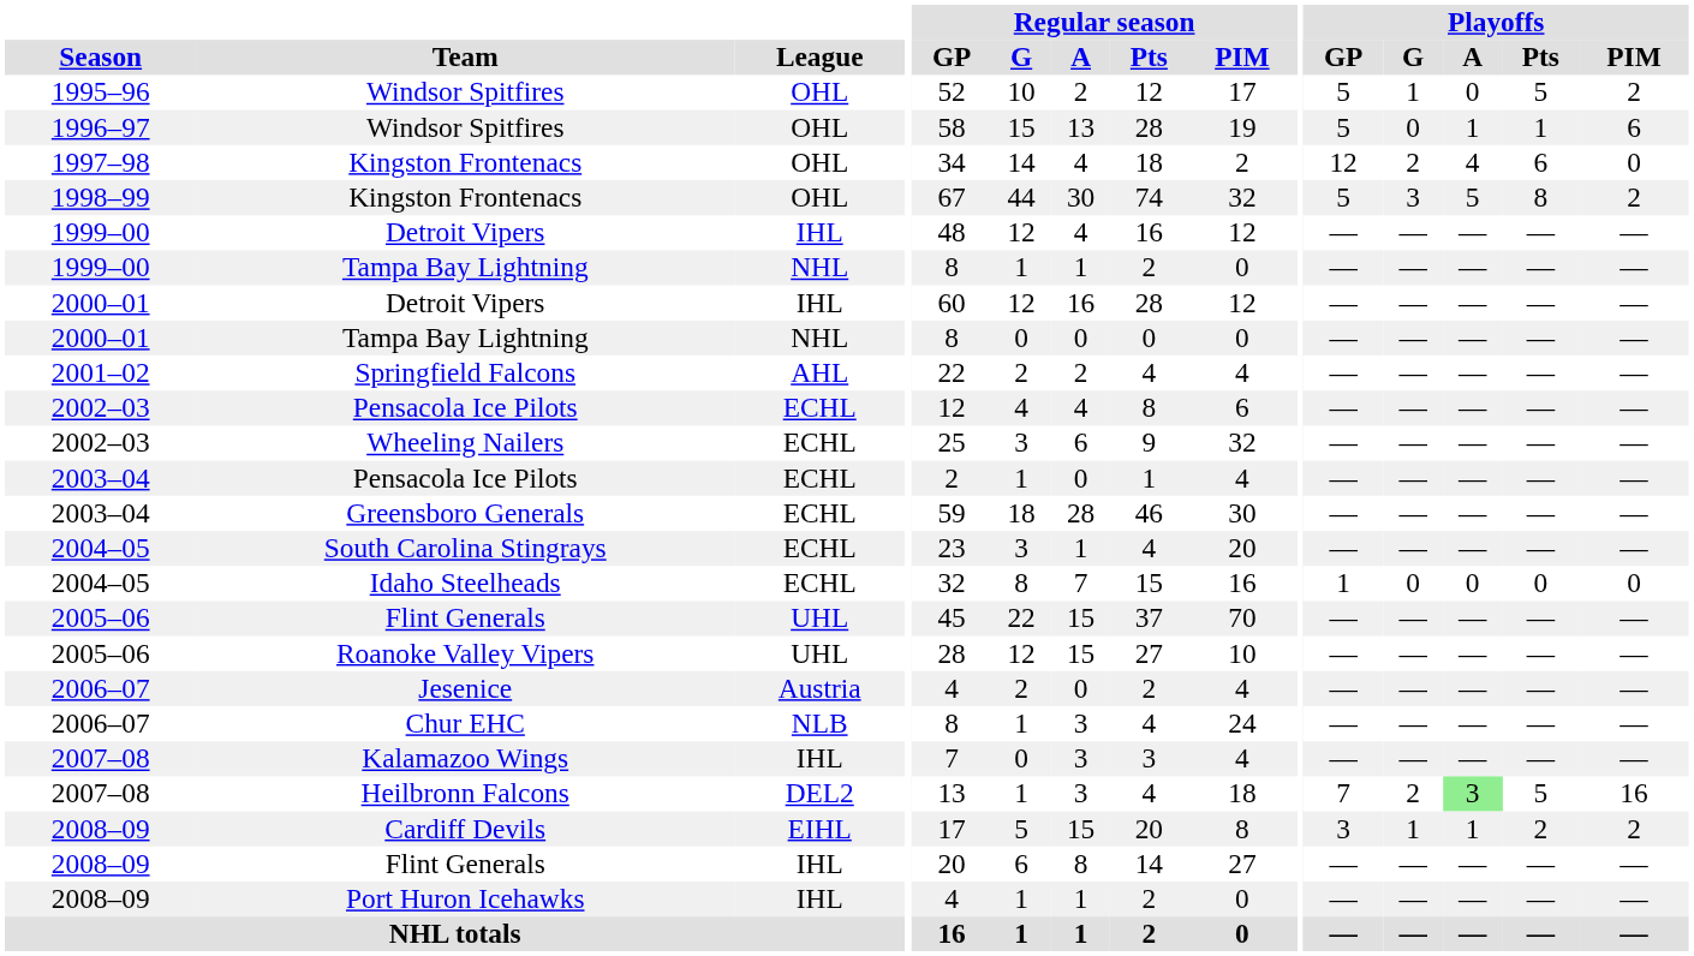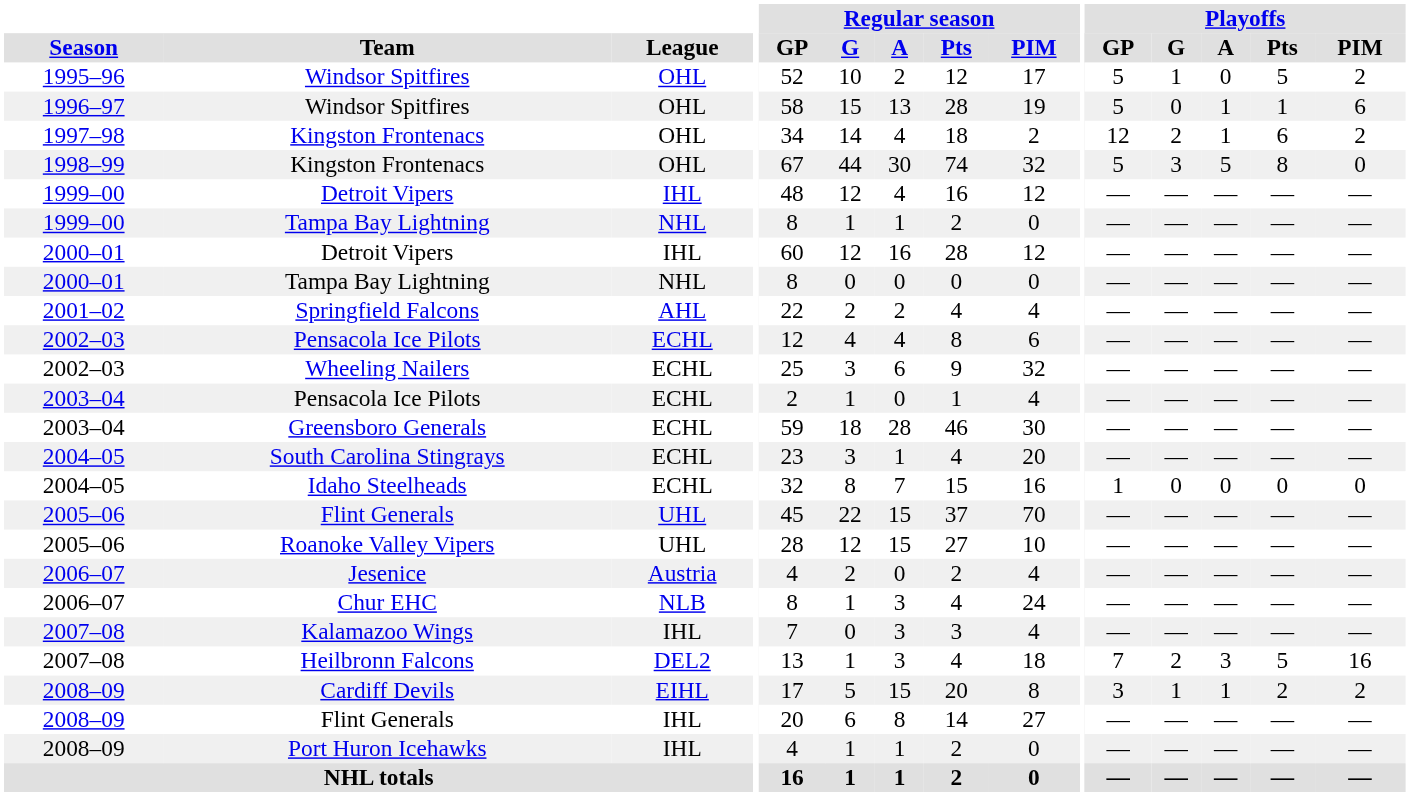 <table border="0" cellpadding="1" cellspacing="0" style="text-align:center; width:60em">
 <tr bgcolor="#e0e0e0">
 <th colspan="3" bgcolor="#ffffff"></th>
 <th rowspan="99" bgcolor="#ffffff"></th>
 <th colspan="5"><a href='#'>Regular season</a></th>
 <th rowspan="99" bgcolor="#ffffff"></th>
 <th colspan="5"><a href='#'>Playoffs</a></th>
 </tr>
 <tr bgcolor="#e0e0e0">
 <th><a href='#'>Season</a></th>
 <th>Team</th>
 <th>League</th>
 <th>GP</th>
 <th><a href='#'>G</a></th>
 <th><a href='#'>A</a></th>
 <th><a href='#'>Pts</a></th>
 <th><a href='#'>PIM</a></th>
 <th>GP</th>
 <th>G</th>
 <th>A</th>
 <th>Pts</th>
 <th>PIM</th>
 </tr>
 <tr ALIGN="center">
 <td><a href='#'>1995–96</a></td>
 <td><a href='#'>Windsor Spitfires</a></td>
 <td><a href='#'>OHL</a></td>
 <td>52</td>
 <td>10</td>
 <td>2</td>
 <td>12</td>
 <td>17</td>
 <td>5</td>
 <td>1</td>
 <td>0</td>
 <td>5</td>
 <td>2</td>
 </tr>
 <tr ALIGN="center" bgcolor="#f0f0f0">
 <td><a href='#'>1996–97</a></td>
 <td>Windsor Spitfires</td>
 <td>OHL</td>
 <td>58</td>
 <td>15</td>
 <td>13</td>
 <td>28</td>
 <td>19</td>
 <td>5</td>
 <td>0</td>
 <td>1</td>
 <td>1</td>
 <td>6</td>
 </tr>
 <tr ALIGN="center">
 <td><a href='#'>1997–98</a></td>
 <td><a href='#'>Kingston Frontenacs</a></td>
 <td>OHL</td>
 <td>34</td>
 <td>14</td>
 <td>4</td>
 <td>18</td>
 <td>2</td>
 <td>12</td>
 <td>2</td>
-<td>4</td>
+<td>1</td>
 <td>6</td>
-<td>0</td>
+<td>2</td>
 </tr>
 <tr ALIGN="center" bgcolor="#f0f0f0">
 <td><a href='#'>1998–99</a></td>
 <td>Kingston Frontenacs</td>
 <td>OHL</td>
 <td>67</td>
 <td>44</td>
 <td>30</td>
 <td>74</td>
 <td>32</td>
 <td>5</td>
 <td>3</td>
 <td>5</td>
 <td>8</td>
-<td>2</td>
+<td>0</td>
 </tr>
 <tr ALIGN="center">
 <td><a href='#'>1999–00</a></td>
 <td><a href='#'>Detroit Vipers</a></td>
 <td><a href='#'>IHL</a></td>
 <td>48</td>
 <td>12</td>
 <td>4</td>
 <td>16</td>
 <td>12</td>
 <td>—</td>
 <td>—</td>
 <td>—</td>
 <td>—</td>
 <td>—</td>
 </tr>
 <tr ALIGN="center" bgcolor="#f0f0f0">
 <td><a href='#'>1999–00</a></td>
 <td><a href='#'>Tampa Bay Lightning</a></td>
 <td><a href='#'>NHL</a></td>
 <td>8</td>
 <td>1</td>
 <td>1</td>
 <td>2</td>
 <td>0</td>
 <td>—</td>
 <td>—</td>
 <td>—</td>
 <td>—</td>
 <td>—</td>
 </tr>
 <tr ALIGN="center">
 <td><a href='#'>2000–01</a></td>
 <td>Detroit Vipers</td>
 <td>IHL</td>
 <td>60</td>
 <td>12</td>
 <td>16</td>
 <td>28</td>
 <td>12</td>
 <td>—</td>
 <td>—</td>
 <td>—</td>
 <td>—</td>
 <td>—</td>
 </tr>
 <tr ALIGN="center" bgcolor="#f0f0f0">
 <td><a href='#'>2000–01</a></td>
 <td>Tampa Bay Lightning</td>
 <td>NHL</td>
 <td>8</td>
 <td>0</td>
 <td>0</td>
 <td>0</td>
 <td>0</td>
 <td>—</td>
 <td>—</td>
 <td>—</td>
 <td>—</td>
 <td>—</td>
 </tr>
 <tr ALIGN="center">
 <td><a href='#'>2001–02</a></td>
 <td><a href='#'>Springfield Falcons</a></td>
 <td><a href='#'>AHL</a></td>
 <td>22</td>
 <td>2</td>
 <td>2</td>
 <td>4</td>
 <td>4</td>
 <td>—</td>
 <td>—</td>
 <td>—</td>
 <td>—</td>
 <td>—</td>
 </tr>
 <tr ALIGN="center" bgcolor="#f0f0f0">
 <td><a href='#'>2002–03</a></td>
 <td><a href='#'>Pensacola Ice Pilots</a></td>
 <td><a href='#'>ECHL</a></td>
 <td>12</td>
 <td>4</td>
 <td>4</td>
 <td>8</td>
 <td>6</td>
 <td>—</td>
 <td>—</td>
 <td>—</td>
 <td>—</td>
 <td>—</td>
 </tr>
 <tr ALIGN="center">
 <td>2002–03</td>
 <td><a href='#'>Wheeling Nailers</a></td>
 <td>ECHL</td>
 <td>25</td>
 <td>3</td>
 <td>6</td>
 <td>9</td>
 <td>32</td>
 <td>—</td>
 <td>—</td>
 <td>—</td>
 <td>—</td>
 <td>—</td>
 </tr>
 <tr ALIGN="center" bgcolor="#f0f0f0">
 <td><a href='#'>2003–04</a></td>
 <td>Pensacola Ice Pilots</td>
 <td>ECHL</td>
 <td>2</td>
 <td>1</td>
 <td>0</td>
 <td>1</td>
 <td>4</td>
 <td>—</td>
 <td>—</td>
 <td>—</td>
 <td>—</td>
 <td>—</td>
 </tr>
 <tr ALIGN="center">
 <td>2003–04</td>
 <td><a href='#'>Greensboro Generals</a></td>
 <td>ECHL</td>
 <td>59</td>
 <td>18</td>
 <td>28</td>
 <td>46</td>
 <td>30</td>
 <td>—</td>
 <td>—</td>
 <td>—</td>
 <td>—</td>
 <td>—</td>
 </tr>
 <tr ALIGN="center" bgcolor="#f0f0f0">
 <td><a href='#'>2004–05</a></td>
 <td><a href='#'>South Carolina Stingrays</a></td>
 <td>ECHL</td>
 <td>23</td>
 <td>3</td>
 <td>1</td>
 <td>4</td>
 <td>20</td>
 <td>—</td>
 <td>—</td>
 <td>—</td>
 <td>—</td>
 <td>—</td>
 </tr>
 <tr ALIGN="center">
 <td>2004–05</td>
 <td><a href='#'>Idaho Steelheads</a></td>
 <td>ECHL</td>
 <td>32</td>
 <td>8</td>
 <td>7</td>
 <td>15</td>
 <td>16</td>
 <td>1</td>
 <td>0</td>
 <td>0</td>
 <td>0</td>
 <td>0</td>
 </tr>
 <tr ALIGN="center" bgcolor="#f0f0f0">
 <td><a href='#'>2005–06</a></td>
 <td><a href='#'>Flint Generals</a></td>
 <td><a href='#'>UHL</a></td>
 <td>45</td>
 <td>22</td>
 <td>15</td>
 <td>37</td>
 <td>70</td>
 <td>—</td>
 <td>—</td>
 <td>—</td>
 <td>—</td>
 <td>—</td>
 </tr>
 <tr ALIGN="center">
 <td>2005–06</td>
 <td><a href='#'>Roanoke Valley Vipers</a></td>
 <td>UHL</td>
 <td>28</td>
 <td>12</td>
 <td>15</td>
 <td>27</td>
 <td>10</td>
 <td>—</td>
 <td>—</td>
 <td>—</td>
 <td>—</td>
 <td>—</td>
 </tr>
 <tr ALIGN="center" bgcolor="#f0f0f0">
 <td><a href='#'>2006–07</a></td>
 <td><a href='#'>Jesenice</a></td>
 <td><a href='#'>Austria</a></td>
 <td>4</td>
 <td>2</td>
 <td>0</td>
 <td>2</td>
 <td>4</td>
 <td>—</td>
 <td>—</td>
 <td>—</td>
 <td>—</td>
 <td>—</td>
 </tr>
 <tr ALIGN="center">
 <td>2006–07</td>
 <td><a href='#'>Chur EHC</a></td>
 <td><a href='#'>NLB</a></td>
 <td>8</td>
 <td>1</td>
 <td>3</td>
 <td>4</td>
 <td>24</td>
 <td>—</td>
 <td>—</td>
 <td>—</td>
 <td>—</td>
 <td>—</td>
 </tr>
 <tr ALIGN="center" bgcolor="#f0f0f0">
 <td><a href='#'>2007–08</a></td>
 <td><a href='#'>Kalamazoo Wings</a></td>
 <td>IHL</td>
 <td>7</td>
 <td>0</td>
 <td>3</td>
 <td>3</td>
 <td>4</td>
 <td>—</td>
 <td>—</td>
 <td>—</td>
 <td>—</td>
 <td>—</td>
 </tr>
 <tr ALIGN="center">
 <td>2007–08</td>
 <td><a href='#'>Heilbronn Falcons</a></td>
 <td><a href='#'>DEL2</a></td>
 <td>13</td>
 <td>1</td>
 <td>3</td>
 <td>4</td>
 <td>18</td>
 <td>7</td>
 <td>2</td>
-<td style="background: lightgreen;">3</td>
+<td>3</td>
 <td>5</td>
 <td>16</td>
 </tr>
 <tr ALIGN="center" bgcolor="#f0f0f0">
 <td><a href='#'>2008–09</a></td>
 <td><a href='#'>Cardiff Devils</a></td>
 <td><a href='#'>EIHL</a></td>
 <td>17</td>
 <td>5</td>
 <td>15</td>
 <td>20</td>
 <td>8</td>
 <td>3</td>
 <td>1</td>
 <td>1</td>
 <td>2</td>
 <td>2</td>
 </tr>
 <tr ALIGN="center">
 <td><a href='#'>2008–09</a></td>
 <td>Flint Generals</td>
 <td>IHL</td>
 <td>20</td>
 <td>6</td>
 <td>8</td>
 <td>14</td>
 <td>27</td>
 <td>—</td>
 <td>—</td>
 <td>—</td>
 <td>—</td>
 <td>—</td>
 </tr>
 <tr ALIGN="center" bgcolor="#f0f0f0">
 <td>2008–09</td>
 <td><a href='#'>Port Huron Icehawks</a></td>
 <td>IHL</td>
 <td>4</td>
 <td>1</td>
 <td>1</td>
 <td>2</td>
 <td>0</td>
 <td>—</td>
 <td>—</td>
 <td>—</td>
 <td>—</td>
 <td>—</td>
 </tr>
 <tr bgcolor="#e0e0e0">
 <th colspan="3">NHL totals</th>
 <th>16</th>
 <th>1</th>
 <th>1</th>
 <th>2</th>
 <th>0</th>
 <th>—</th>
 <th>—</th>
 <th>—</th>
 <th>—</th>
 <th>—</th>
 </tr>
 </table>
